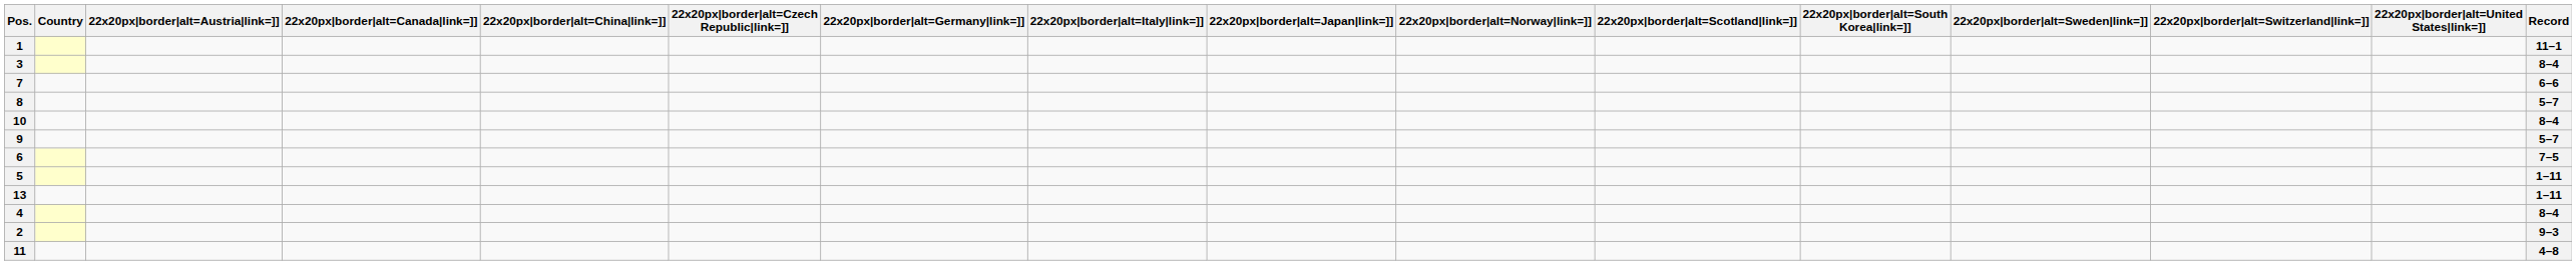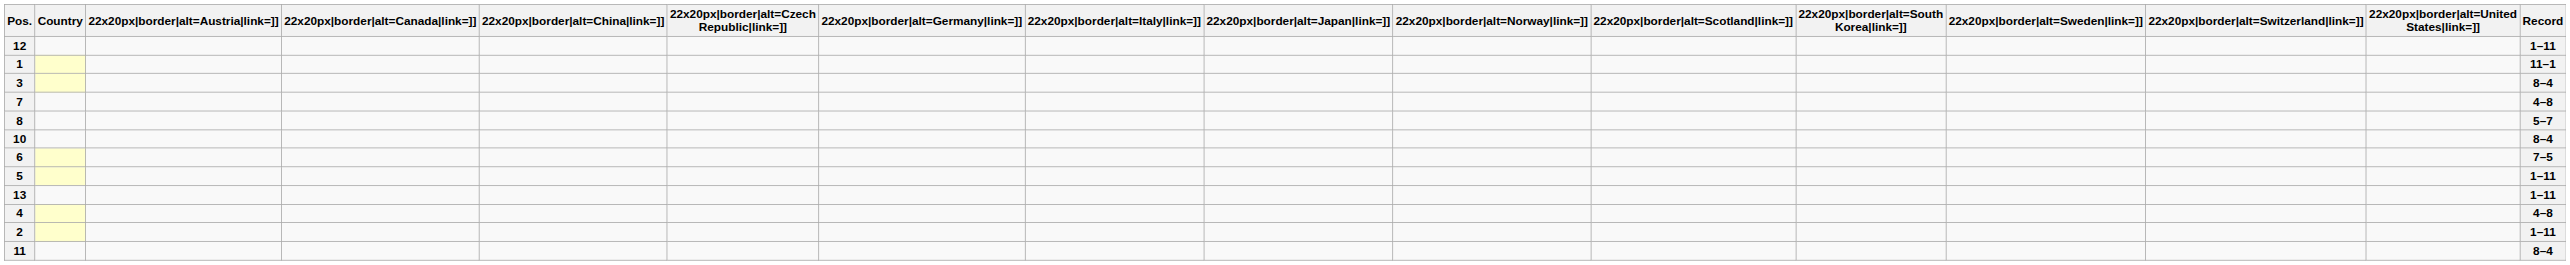 <table class="wikitable sortable nowrap" style="text-align:center; font-size:0.9em;">
 <tr>
 <th>Pos.</th>
 <th>Country</th>
 <th [[Image:>22x20px|border|alt=Austria|link=]]</th>
 <th [[Image:>22x20px|border|alt=Canada|link=]]</th>
 <th [[Image:>22x20px|border|alt=China|link=]]</th>
 <th [[Image:>22x20px|border|alt=Czech Republic|link=]]</th>
 <th [[Image:>22x20px|border|alt=Germany|link=]]</th>
 <th [[Image:>22x20px|border|alt=Italy|link=]]</th>
 <th [[Image:>22x20px|border|alt=Japan|link=]]</th>
 <th [[Image:>22x20px|border|alt=Norway|link=]]</th>
 <th [[Image:>22x20px|border|alt=Scotland|link=]]</th>
 <th [[Image:>22x20px|border|alt=South Korea|link=]]</th>
 <th [[Image:>22x20px|border|alt=Sweden|link=]]</th>
 <th [[Image:>22x20px|border|alt=Switzerland|link=]]</th>
 <th [[Image:>22x20px|border|alt=United States|link=]]</th>
 <th>Record</th>
+</tr>
+<tr>
+<th>12</th>
+<td style="text-align:left;"></td>
+<td></td>
+<td></td>
+<td></td>
+<td></td>
+<td></td>
+<td></td>
+<td></td>
+<td></td>
+<td></td>
+<td></td>
+<td></td>
+<td></td>
+<td></td>
+<th>1–11</th>
 </tr>
 <tr>
 <th>1</th>
 <td style="text-align:left; background:#ffffcc;"></td>
 <td></td>
 <td></td>
 <td></td>
 <td></td>
 <td></td>
 <td></td>
 <td></td>
 <td></td>
 <td></td>
 <td></td>
 <td></td>
 <td></td>
 <td></td>
 <th>11–1</th>
 </tr>
 <tr>
 <th>3</th>
 <td style="text-align:left; background:#ffffcc;"></td>
 <td></td>
 <td></td>
 <td></td>
 <td></td>
 <td></td>
 <td></td>
 <td></td>
 <td></td>
 <td></td>
 <td></td>
 <td></td>
 <td></td>
 <td></td>
 <th>8–4</th>
 </tr>
 <tr>
 <th>7</th>
 <td style="text-align:left;"></td>
 <td></td>
 <td></td>
 <td></td>
 <td></td>
 <td></td>
 <td></td>
 <td></td>
 <td></td>
 <td></td>
 <td></td>
 <td></td>
 <td></td>
 <td></td>
-<th>6–6</th>
+<th>4–8</th>
 </tr>
 <tr>
 <th>8</th>
 <td style="text-align:left;"></td>
 <td></td>
 <td></td>
 <td></td>
 <td></td>
 <td></td>
 <td></td>
 <td></td>
 <td></td>
 <td></td>
 <td></td>
 <td></td>
 <td></td>
 <td></td>
 <th>5–7</th>
 </tr>
 <tr>
 <th>10</th>
 <td style="text-align:left;"></td>
 <td></td>
 <td></td>
 <td></td>
 <td></td>
 <td></td>
 <td></td>
 <td></td>
 <td></td>
 <td></td>
 <td></td>
 <td></td>
 <td></td>
 <td></td>
 <th>8–4</th>
-</tr>
-<tr>
-<th>9</th>
-<td style="text-align:left;"></td>
-<td></td>
-<td></td>
-<td></td>
-<td></td>
-<td></td>
-<td></td>
-<td></td>
-<td></td>
-<td></td>
-<td></td>
-<td></td>
-<td></td>
-<td></td>
-<th>5–7</th>
 </tr>
 <tr>
 <th>6</th>
 <td style="text-align:left; background:#ffffcc;"></td>
 <td></td>
 <td></td>
 <td></td>
 <td></td>
 <td></td>
 <td></td>
 <td></td>
 <td></td>
 <td></td>
 <td></td>
 <td></td>
 <td></td>
 <td></td>
 <th>7–5</th>
 </tr>
 <tr>
 <th>5</th>
 <td style="text-align:left; background:#ffffcc;"></td>
 <td></td>
 <td></td>
 <td></td>
 <td></td>
 <td></td>
 <td></td>
 <td></td>
 <td></td>
 <td></td>
 <td></td>
 <td></td>
 <td></td>
 <td></td>
 <th>1–11</th>
 </tr>
 <tr>
 <th>13</th>
 <td style="text-align:left;"></td>
 <td></td>
 <td></td>
 <td></td>
 <td></td>
 <td></td>
 <td></td>
 <td></td>
 <td></td>
 <td></td>
 <td></td>
 <td></td>
 <td></td>
 <td></td>
 <th>1–11</th>
 </tr>
 <tr>
 <th>4</th>
 <td style="text-align:left; background:#ffffcc;"></td>
 <td></td>
 <td></td>
 <td></td>
 <td></td>
 <td></td>
 <td></td>
 <td></td>
 <td></td>
 <td></td>
 <td></td>
 <td></td>
 <td></td>
 <td></td>
-<th>8–4</th>
+<th>4–8</th>
 </tr>
 <tr>
 <th>2</th>
 <td style="text-align:left; background:#ffffcc;"></td>
 <td></td>
 <td></td>
 <td></td>
 <td></td>
 <td></td>
 <td></td>
 <td></td>
 <td></td>
 <td></td>
 <td></td>
 <td></td>
 <td></td>
 <td></td>
-<th>9–3</th>
+<th>1–11</th>
 </tr>
 <tr>
 <th>11</th>
 <td style="text-align:left;"></td>
 <td></td>
 <td></td>
 <td></td>
 <td></td>
 <td></td>
 <td></td>
 <td></td>
 <td></td>
 <td></td>
 <td></td>
 <td></td>
 <td></td>
 <td></td>
-<th>4–8</th>
+<th>8–4</th>
 </tr>
 </table>
